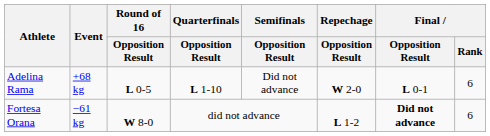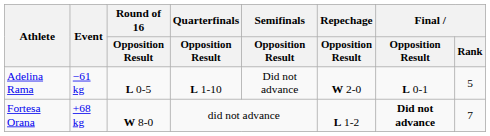 <table class="wikitable" style="font-size:90%">
 <tr>
 <th rowspan="2">Athlete</th>
 <th rowspan="2">Event</th>
 <th>Round of 16</th>
 <th>Quarterfinals</th>
 <th>Semifinals</th>
 <th>Repechage</th>
 <th colspan=2>Final / </th>
 </tr>
 <tr style="font-size:95%">
 <th>Opposition<br>Result</th>
 <th>Opposition<br>Result</th>
 <th>Opposition<br>Result</th>
 <th>Opposition<br>Result</th>
 <th>Opposition<br>Result</th>
 <th>Rank</th>
 </tr>
 <tr align=center>
 <td align=left><a href='#'>Adelina Rama</a></td>
-<td align=left><a href='#'>+68 kg</a></td>
+<td align=left><a href='#'>−61 kg</a></td>
 <td><br><strong>L</strong> 0-5</td>
 <td><br><strong>L</strong> 1-10</td>
 <td>Did not advance</td>
 <td><br><strong>W</strong> 2-0</td>
 <td><br><strong>L</strong> 0-1</td>
-<td>6</td>
+<td>5</td>
 </tr>
 <tr align=center>
 <td align=left><a href='#'>Fortesa Orana</a></td>
-<td align=left><a href='#'>−61 kg</a></td>
+<td align=left><a href='#'>+68 kg</a></td>
 <td><br><strong>W</strong> 8-0</td>
 <td colspan=2>did not advance</td>
 <td><br><strong>L</strong> 1-2</td>
 <td><strong>Did not advance</strong></td>
-<td>6</td>
+<td>7</td>
 </tr>
 </table>
